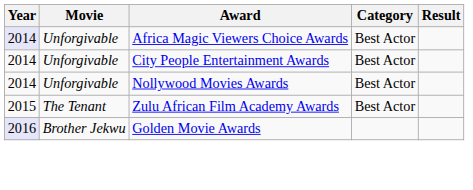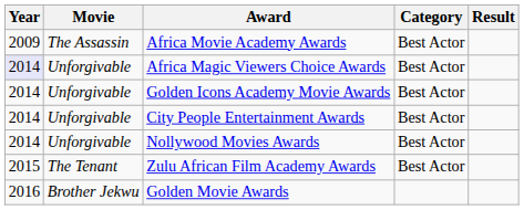 <table class="wikitable">
 <tr>
 <th>Year</th>
 <th>Movie</th>
 <th>Award</th>
 <th><strong>Category</strong></th>
 <th>Result</th>
 </tr>
 <tr>
+<td>2009</td>
+<td><em>The Assassin</em></td>
+<td><a href='#'>Africa Movie Academy Awards</a></td>
+<td>Best Actor</td>
+<td></td>
+</tr>
+<tr>
 <td style="background: lavender;">2014</td>
 <td><em>Unforgivable</em></td>
 <td><a href='#'>Africa Magic Viewers Choice Awards</a></td>
+<td>Best Actor</td>
+<td></td>
+</tr>
+<tr>
+<td>2014</td>
+<td><em>Unforgivable</em></td>
+<td><a href='#'>Golden Icons Academy Movie Awards</a></td>
 <td>Best Actor</td>
 <td></td>
 </tr>
 <tr>
 <td>2014</td>
 <td><em>Unforgivable</em></td>
 <td><a href='#'>City People Entertainment Awards</a></td>
 <td>Best Actor</td>
 <td></td>
 </tr>
 <tr>
 <td>2014</td>
 <td><em>Unforgivable</em></td>
 <td><a href='#'>Nollywood Movies Awards</a></td>
 <td>Best Actor</td>
 <td></td>
 </tr>
 <tr>
 <td>2015</td>
 <td><em>The Tenant</em></td>
 <td><a href='#'>Zulu African Film Academy Awards</a></td>
 <td>Best Actor</td>
 <td></td>
 </tr>
 <tr>
-<td style="background: lavender;">2016</td>
+<td>2016</td>
 <td><em>Brother Jekwu</em></td>
 <td><a href='#'>Golden Movie Awards</a></td>
 <td></td>
 <td></td>
 </tr>
 </table>
